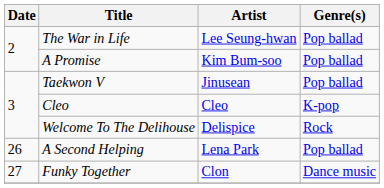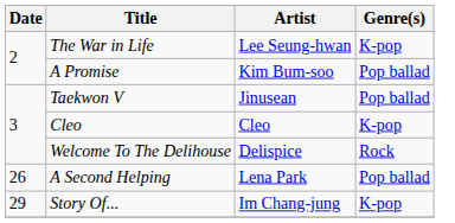 <table class="wikitable" style="text-align: left;">
 <tr>
 <th>Date</th>
 <th>Title</th>
 <th>Artist</th>
 <th>Genre(s)</th>
 </tr>
 <tr>
 <td rowspan="2">2</td>
 <td><em>The War in Life</em></td>
 <td><a href='#'>Lee Seung-hwan</a></td>
-<td><a href='#'>Pop ballad</a></td>
+<td><a href='#'>K-pop</a></td>
 </tr>
 <tr>
 <td><em>A Promise</em></td>
 <td><a href='#'>Kim Bum-soo</a></td>
 <td><a href='#'>Pop ballad</a></td>
 </tr>
 <tr>
 <td rowspan="3">3</td>
 <td><em>Taekwon V</em></td>
 <td><a href='#'>Jinusean</a></td>
 <td><a href='#'>Pop ballad</a></td>
 </tr>
 <tr>
 <td><em>Cleo</em></td>
 <td><a href='#'>Cleo</a></td>
 <td><a href='#'>K-pop</a></td>
 </tr>
 <tr>
 <td><em>Welcome To The Delihouse</em></td>
 <td><a href='#'>Delispice</a></td>
 <td><a href='#'>Rock</a></td>
 </tr>
 <tr>
 <td>26</td>
 <td><em>A Second Helping</em></td>
 <td><a href='#'>Lena Park</a></td>
 <td><a href='#'>Pop ballad</a></td>
 </tr>
 <tr>
-<td>27</td>
-<td><em>Funky Together</em></td>
-<td><a href='#'>Clon</a></td>
-<td><a href='#'>Dance music</a></td>
+<td>29</td>
+<td><em>Story Of...</em></td>
+<td><a href='#'>Im Chang-jung</a></td>
+<td><a href='#'>K-pop</a></td>
 </tr>
 <tr>
 </tr>
 </table>
